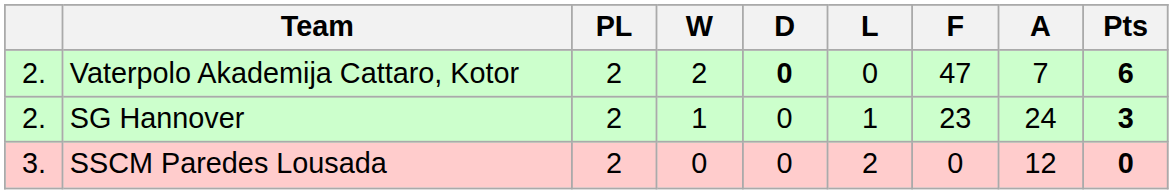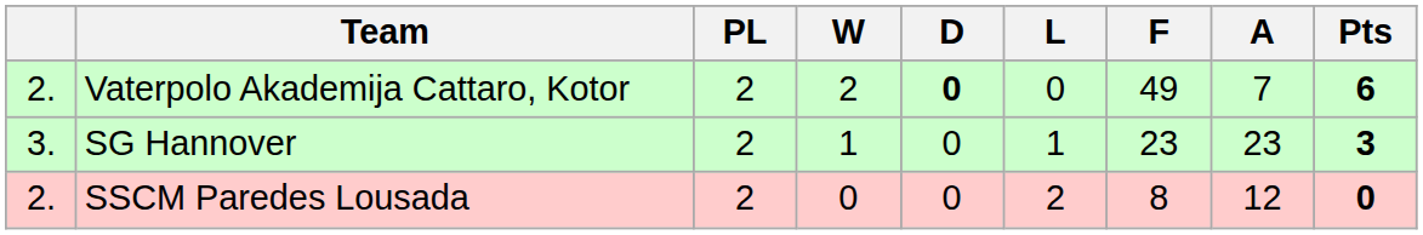 <table class="wikitable" style="text-align:center">
 <tr>
 <th width=25></th>
 <th width=275>Team</th>
 <th width=40>PL</th>
 <th width=40>W</th>
 <th width=40>D</th>
 <th width=40>L</th>
 <th width=40>F</th>
 <th width=40>A</th>
 <th width=40>Pts</th>
 </tr>
 <tr bgcolor=#ccffcc>
 <td>2.</td>
 <td align=left> Vaterpolo Akademija Cattaro, Kotor</td>
 <td>2</td>
 <td>2</td>
 <td><strong>0</strong></td>
 <td>0</td>
-<td>47</td>
+<td>49</td>
 <td>7</td>
 <td><strong>6</strong></td>
 </tr>
 <tr bgcolor=#ccffcc>
-<td>2.</td>
+<td>3.</td>
 <td align=left> SG Hannover</td>
 <td>2</td>
 <td>1</td>
 <td>0</td>
 <td>1</td>
 <td>23</td>
-<td>24</td>
+<td>23</td>
 <td><strong>3</strong></td>
 </tr>
 <tr style="background: #ffcccc;">
-<td>3.</td>
+<td>2.</td>
 <td align=left> SSCM Paredes Lousada</td>
 <td>2</td>
 <td>0</td>
 <td>0</td>
 <td>2</td>
-<td>0</td>
+<td>8</td>
 <td>12</td>
 <td><strong>0</strong></td>
 </tr>
 </table>
